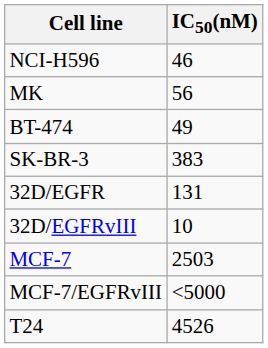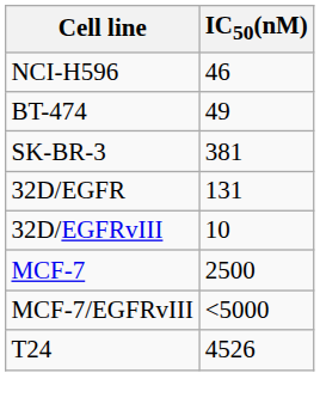 <table class="wikitable">
 <tr>
 <th>Cell line</th>
 <th>IC<sub>50</sub>(nM)</th>
 </tr>
 <tr>
 <td>NCI-H596</td>
 <td>46</td>
 </tr>
 <tr>
-<td>MK</td>
-<td>56</td>
-</tr>
-<tr>
 <td>BT-474</td>
 <td>49</td>
 </tr>
 <tr>
 <td>SK-BR-3</td>
-<td>383</td>
+<td>381</td>
 </tr>
 <tr>
 <td>32D/EGFR</td>
 <td>131</td>
 </tr>
 <tr>
 <td>32D/<a href='#'>EGFRvIII</a></td>
 <td>10</td>
 </tr>
 <tr>
 <td><a href='#'>MCF-7</a></td>
-<td>2503</td>
+<td>2500</td>
 </tr>
 <tr>
 <td>MCF-7/EGFRvIII</td>
 <td><5000</td>
 </tr>
 <tr>
 <td>T24</td>
 <td>4526</td>
 </tr>
 </table>
